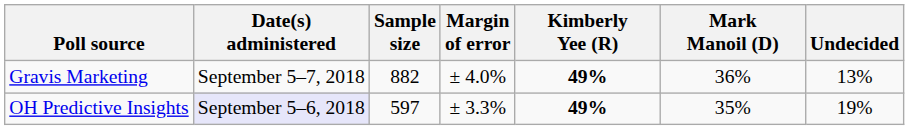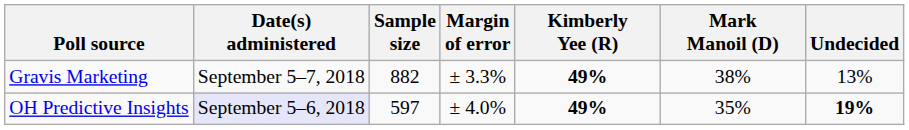 <table class="wikitable" style="font-size:90%;text-align:center;">
 <tr valign=bottom>
 <th>Poll source</th>
 <th>Date(s)<br>administered</th>
 <th>Sample<br>size</th>
 <th>Margin<br>of error</th>
 <th style="width:100px;">Kimberly<br>Yee (R)</th>
 <th style="width:100px;">Mark<br>Manoil (D)</th>
 <th>Undecided</th>
 </tr>
 <tr>
 <td style="text-align:left;"><a href='#'>Gravis Marketing</a></td>
 <td align=center>September 5–7, 2018</td>
 <td align=center>882</td>
-<td align=center>± 4.0%</td>
+<td align=center>± 3.3%</td>
 <td><strong>49%</strong></td>
-<td align=center>36%</td>
+<td align=center>38%</td>
 <td align=center>13%</td>
 </tr>
 <tr>
 <td style="text-align:left;"><a href='#'>OH Predictive Insights</a></td>
 <td align=center style="background: lavender;">September 5–6, 2018</td>
 <td align=center>597</td>
-<td align=center>± 3.3%</td>
+<td align=center>± 4.0%</td>
 <td><strong>49%</strong></td>
 <td align=center>35%</td>
-<td align=center>19%</td>
+<td align=center><strong>19%</strong></td>
 </tr>
 </table>
